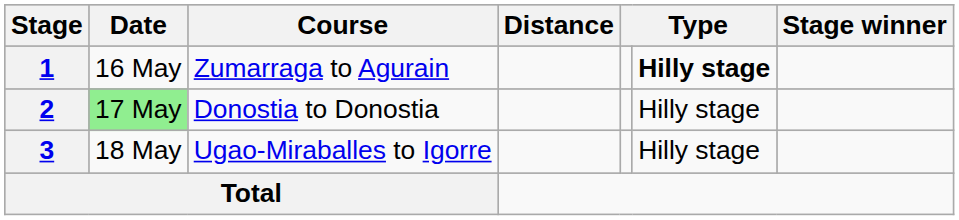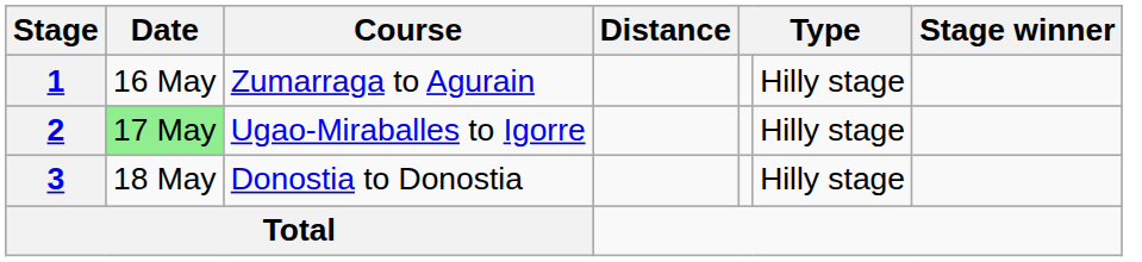 <table class="wikitable">
 <tr>
 <th scope="col">Stage</th>
 <th scope="col">Date</th>
 <th scope="col">Course</th>
 <th scope="col">Distance</th>
 <th colspan="2" scope="col">Type</th>
 <th scope="col">Stage winner</th>
 </tr>
 <tr>
 <th scope="row"><a href='#'>1</a></th>
 <td style="text-align:center;">16 May</td>
 <td><a href='#'>Zumarraga</a> to <a href='#'>Agurain</a></td>
 <td style="text-align:center;"></td>
 <td></td>
-<td><strong>Hilly stage</strong></td>
+<td>Hilly stage</td>
 <td></td>
 </tr>
 <tr>
 <th scope="row"><a href='#'>2</a></th>
 <td style="background: lightgreen; text-align:center;">17 May</td>
-<td><a href='#'>Donostia</a> to Donostia</td>
+<td><a href='#'>Ugao-Miraballes</a> to <a href='#'>Igorre</a></td>
 <td style="text-align:center;"></td>
 <td></td>
 <td>Hilly stage</td>
 <td></td>
 </tr>
 <tr>
 <th scope="row"><a href='#'>3</a></th>
 <td style="text-align:center;">18 May</td>
-<td><a href='#'>Ugao-Miraballes</a> to <a href='#'>Igorre</a></td>
+<td><a href='#'>Donostia</a> to Donostia</td>
 <td style="text-align:center;"></td>
 <td></td>
 <td>Hilly stage</td>
 <td></td>
 </tr>
 <tr>
 <th colspan="3">Total</th>
 <td colspan="4" style="text-align:center;"></td>
 </tr>
 </table>
